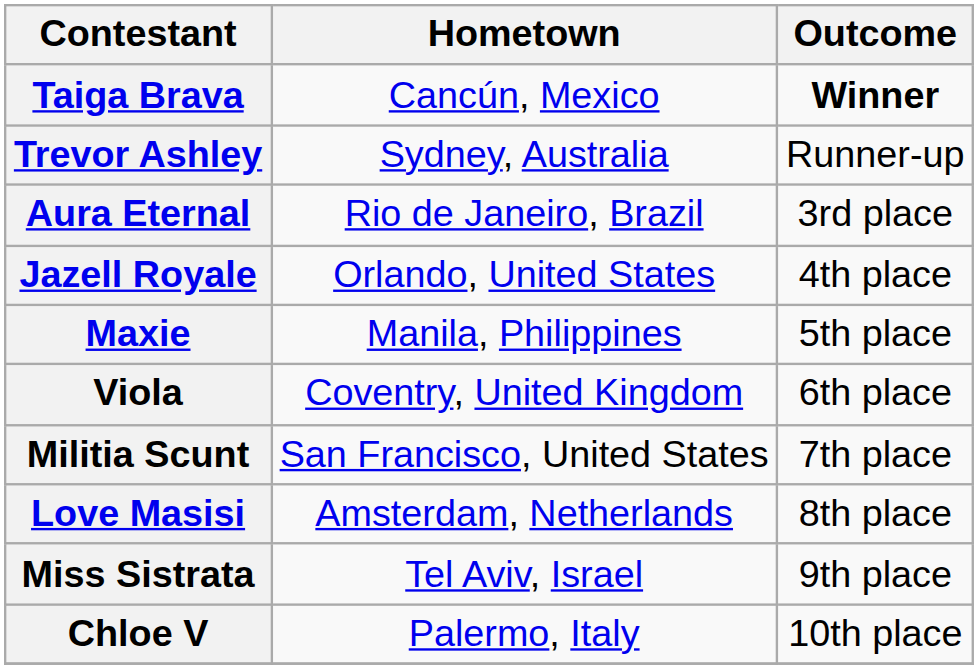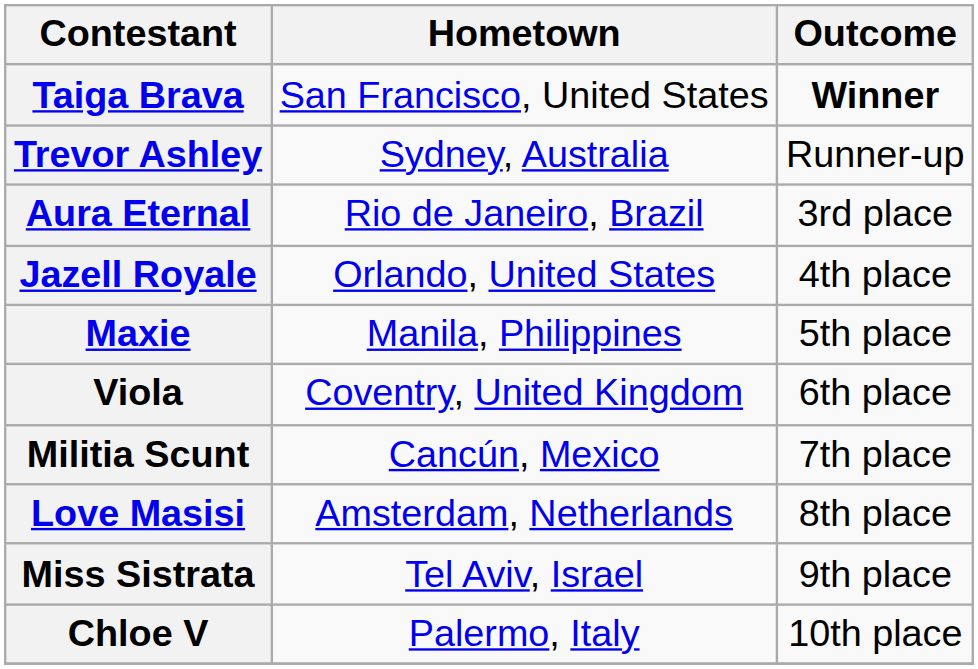 <table class="wikitable sortable" style="text-align:center">
 <tr>
 <th scope="col">Contestant</th>
 <th scope="col">Hometown</th>
 <th scope="col">Outcome</th>
 </tr>
 <tr>
 <th scope="row"><a href='#'>Taiga Brava</a></th>
-<td><a href='#'>Cancún</a>, <a href='#'>Mexico</a></td>
+<td nowrap><a href='#'>San Francisco</a>, United States</td>
 <td><strong>Winner</strong></td>
 </tr>
 <tr>
 <th scope="row"><a href='#'>Trevor Ashley</a></th>
 <td><a href='#'>Sydney</a>, <a href='#'>Australia</a></td>
 <td>Runner-up</td>
 </tr>
 <tr>
 <th scope="row"><a href='#'>Aura Eternal</a></th>
 <td><a href='#'>Rio de Janeiro</a>, <a href='#'>Brazil</a></td>
 <td>3rd place</td>
 </tr>
 <tr>
 <th scope="row" nowrap><a href='#'>Jazell Royale</a></th>
 <td><a href='#'>Orlando</a>, <a href='#'>United States</a></td>
 <td>4th place</td>
 </tr>
 <tr>
 <th scope="row"><a href='#'>Maxie</a></th>
 <td><a href='#'>Manila</a>, <a href='#'>Philippines</a></td>
 <td>5th place</td>
 </tr>
 <tr>
 <th scope="row">Viola</th>
 <td><a href='#'>Coventry</a>, <a href='#'>United Kingdom</a></td>
 <td>6th place</td>
 </tr>
 <tr>
 <th scope="row">Militia Scunt</th>
-<td nowrap><a href='#'>San Francisco</a>, United States</td>
+<td><a href='#'>Cancún</a>, <a href='#'>Mexico</a></td>
 <td>7th place</td>
 </tr>
 <tr>
 <th scope="row"><a href='#'>Love Masisi</a></th>
 <td><a href='#'>Amsterdam</a>, <a href='#'>Netherlands</a></td>
 <td>8th place</td>
 </tr>
 <tr>
 <th scope="row">Miss Sistrata</th>
 <td><a href='#'>Tel Aviv</a>, <a href='#'>Israel</a></td>
 <td>9th place</td>
 </tr>
 <tr>
 <th scope="row">Chloe V</th>
 <td><a href='#'>Palermo</a>, <a href='#'>Italy</a></td>
 <td>10th place</td>
 </tr>
 <tr>
 </tr>
 </table>
